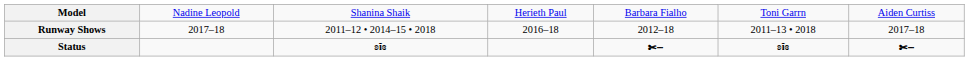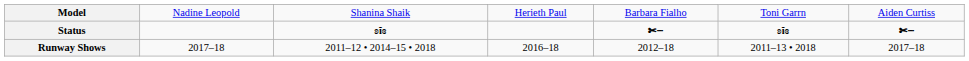 <table class="wikitable" style="font-size:85%; width:100%;" align="center">
 <tr>
 <th scope="row">Model</th>
 <td align="center"> <a href='#'>Nadine Leopold</a></td>
 <td align="center"> <a href='#'>Shanina Shaik</a></td>
 <td align="center"> <a href='#'>Herieth Paul</a></td>
 <td align="center"> <a href='#'>Barbara Fialho</a></td>
 <td align="center"> <a href='#'>Toni Garrn</a></td>
 <td align="center"><em></em> <a href='#'>Aiden Curtiss</a></td>
 </tr>
 <tr>
+<th>Status</th>
+<td align="center"></td>
+<td align="center"><strong>ʚĭɞ</strong></td>
+<td align="center"></td>
+<td align="center"><strong>✄┈</strong></td>
+<td align="center"><strong>ʚĭɞ</strong></td>
+<td align="center"><strong>✄┈</strong></td>
+</tr>
+<tr>
 <th scope="row">Runway Shows</th>
 <td align="center">2017–18</td>
 <td align="center">2011–12 • 2014–15 • 2018</td>
 <td align="center">2016–18</td>
 <td align="center">2012–18</td>
 <td align="center">2011–13 • 2018</td>
 <td align="center">2017–18</td>
 </tr>
-<tr>
-<th>Status</th>
-<td align="center"></td>
-<td align="center"><strong>ʚĭɞ</strong></td>
-<td align="center"></td>
-<td align="center"><strong>✄┈</strong></td>
-<td align="center"><strong>ʚĭɞ</strong></td>
-<td align="center"><strong>✄┈</strong></td>
-</tr>
 </table>
